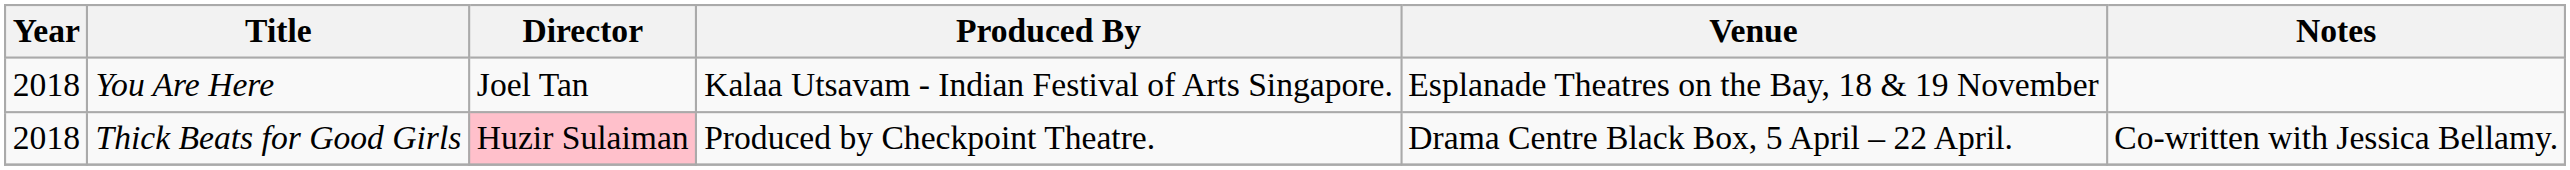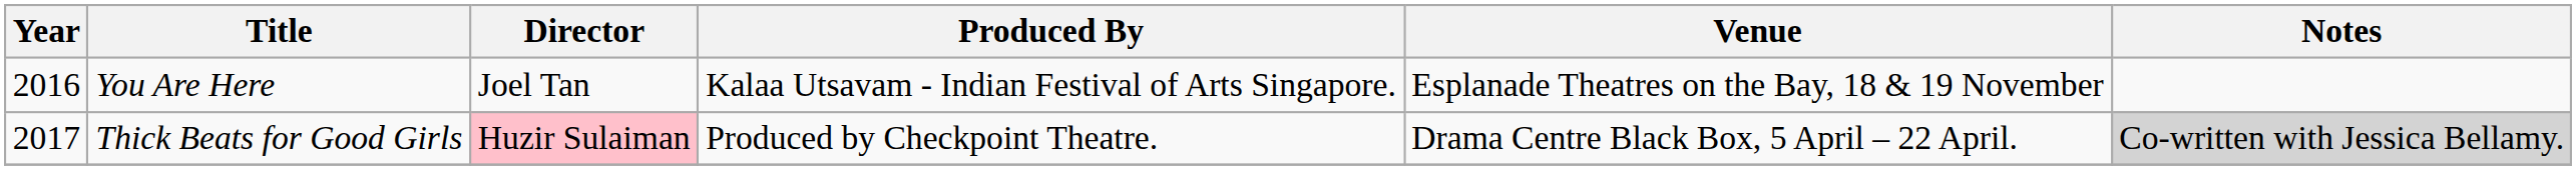 <table class="wikitable sortable">
 <tr>
 <th>Year</th>
 <th>Title</th>
 <th>Director</th>
 <th>Produced By</th>
 <th>Venue</th>
 <th class="unsortable">Notes</th>
 </tr>
 <tr>
-<td>2018</td>
+<td>2016</td>
 <td><em>You Are Here</em></td>
 <td>Joel Tan</td>
 <td>Kalaa Utsavam - Indian Festival of Arts Singapore.</td>
 <td>Esplanade Theatres on the Bay, 18 & 19 November</td>
 </tr>
 <tr>
-<td>2018</td>
+<td>2017</td>
 <td><em>Thick Beats for Good Girls</em></td>
 <td style="background: pink;">Huzir Sulaiman</td>
 <td>Produced by Checkpoint Theatre.</td>
 <td>Drama Centre Black Box, 5 April – 22 April.</td>
-<td>Co-written with Jessica Bellamy.</td>
+<td style="background: lightgrey;">Co-written with Jessica Bellamy.</td>
 </tr>
 <tr>
 </tr>
 </table>
